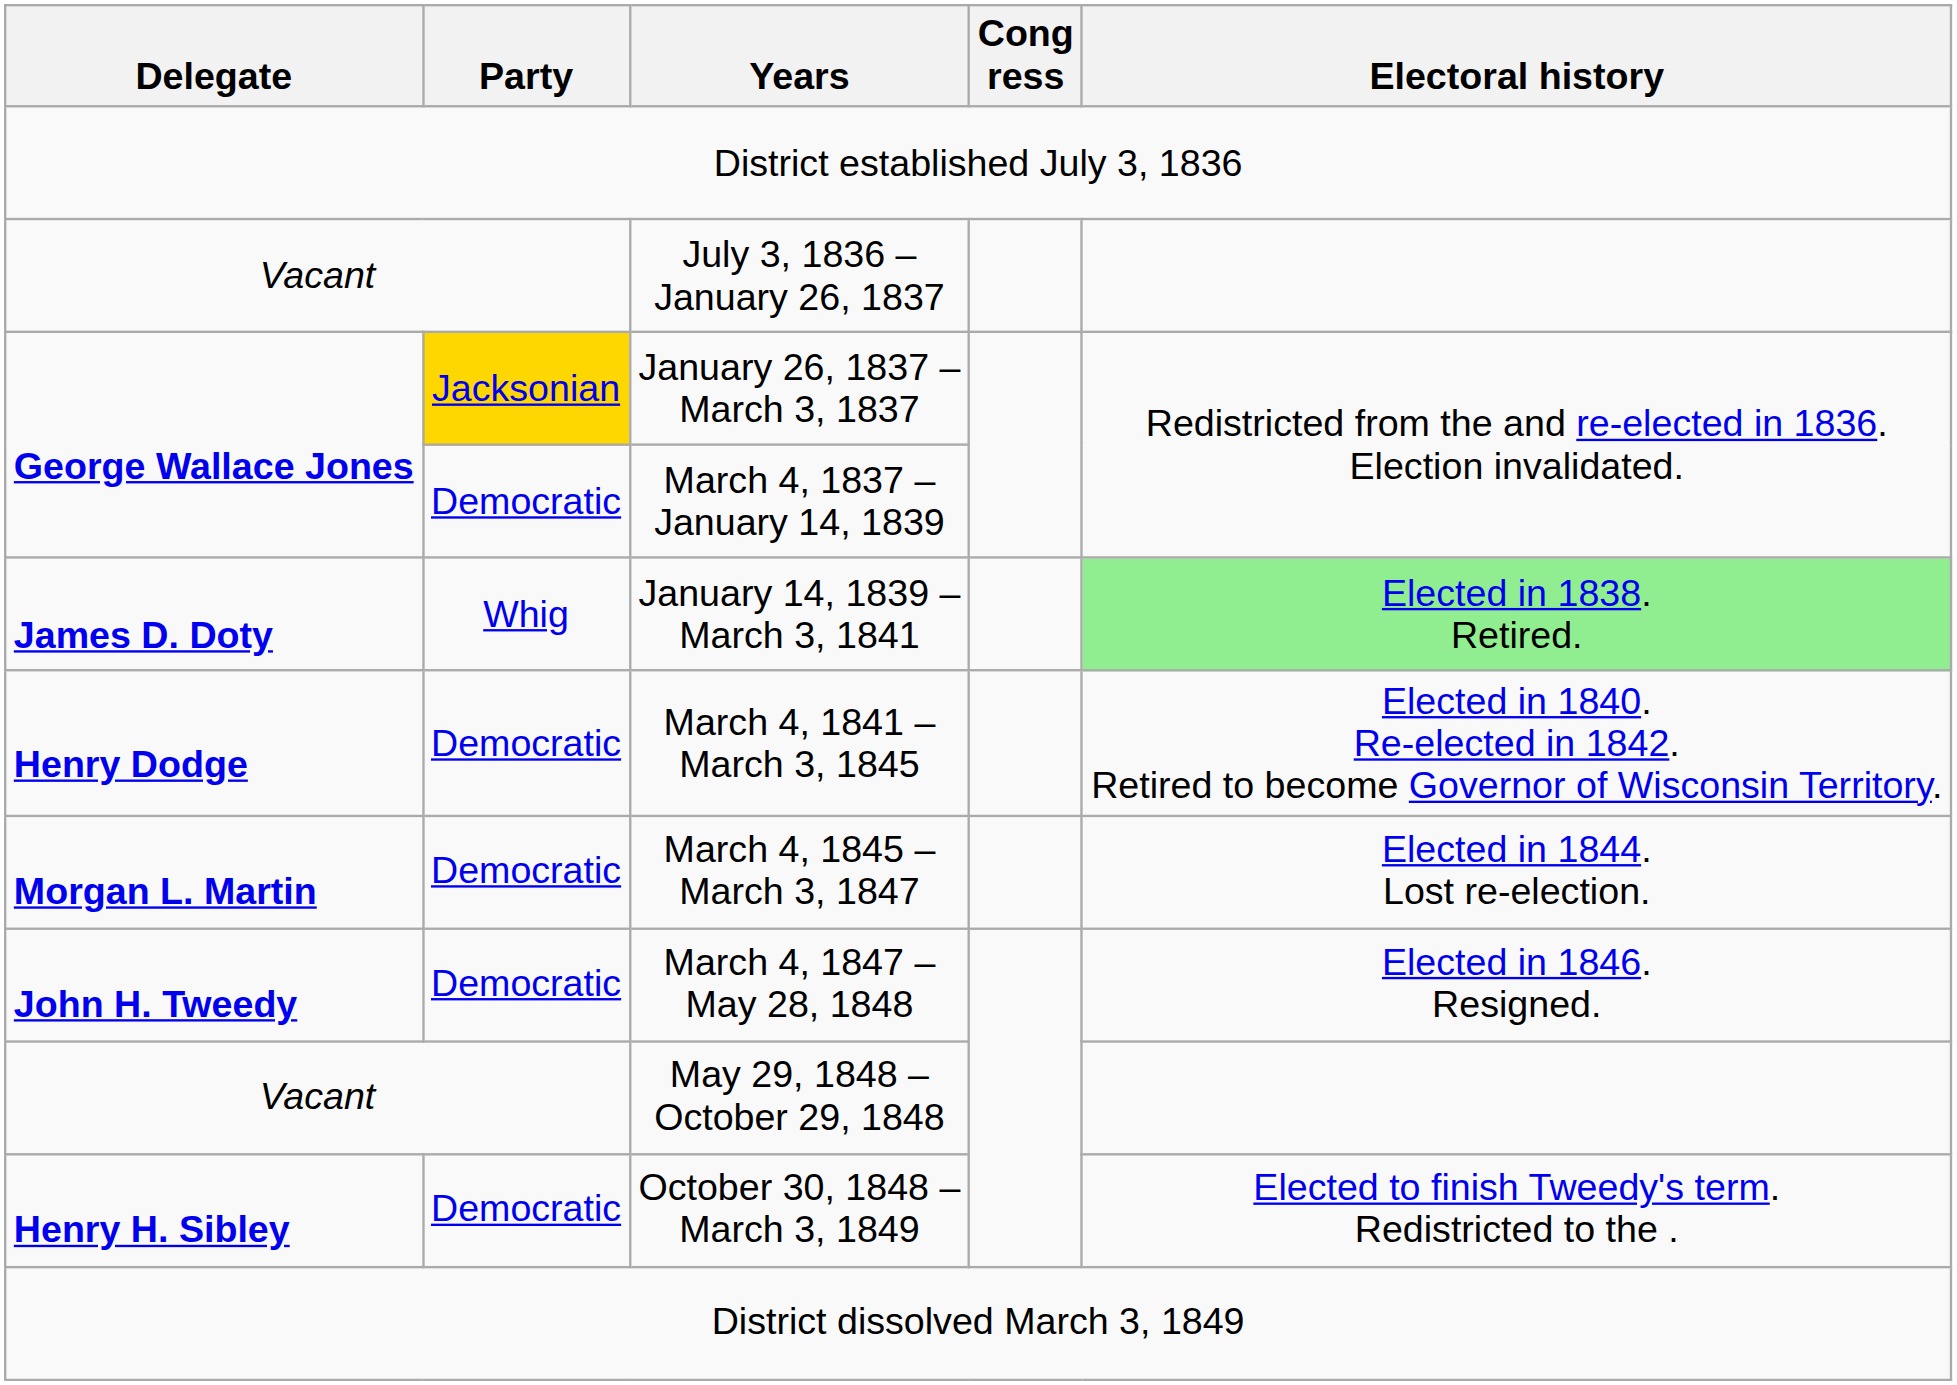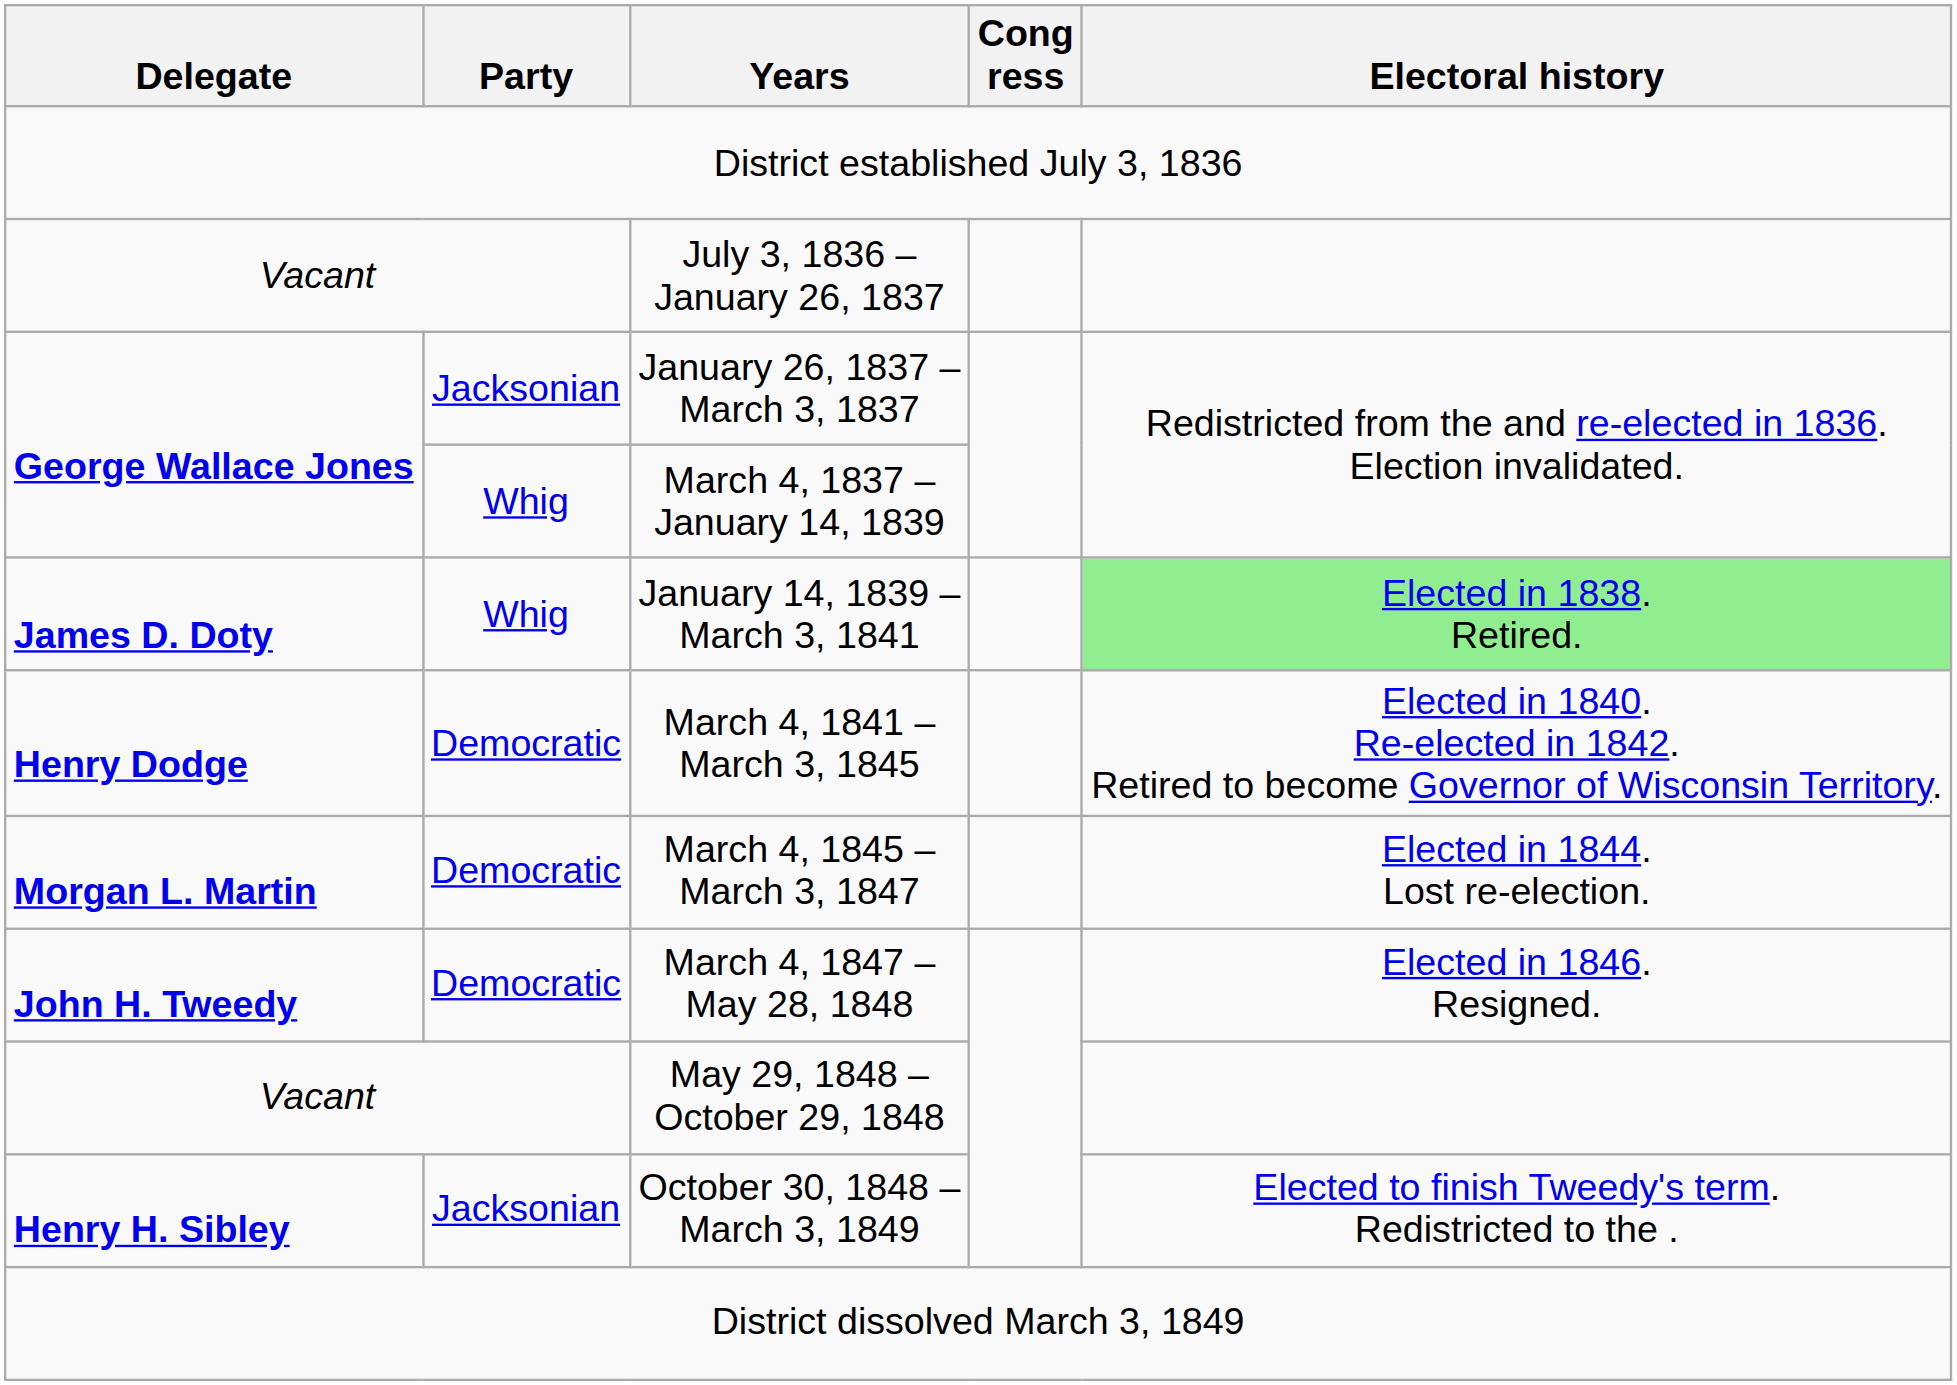 <table class=wikitable style="text-align:center">
 <tr valign=bottom>
 <th>Delegate</th>
 <th>Party</th>
 <th>Years</th>
 <th>Cong<br>ress</th>
 <th>Electoral history</th>
 </tr>
 <tr style="height:3em">
 <td colspan=5>District established July 3, 1836</td>
 </tr>
 <tr style="height:3em">
 <td colspan=2><em>Vacant</em></td>
 <td nowrap>July 3, 1836 –<br>January 26, 1837</td>
 <td></td>
 <td></td>
 </tr>
 <tr style="height:3em">
 <td align=left rowspan=2><br><strong><a href='#'>George Wallace Jones</a></strong><br></td>
-<td style="background: gold;"><a href='#'>Jacksonian</a></td>
+<td><a href='#'>Jacksonian</a></td>
 <td nowrap>January 26, 1837 –<br>March 3, 1837</td>
 <td rowspan=2></td>
 <td rowspan=2>Redistricted from the  and <a href='#'>re-elected in 1836</a>.<br>Election invalidated.</td>
 </tr>
 <tr style="height:3em">
-<td><a href='#'>Democratic</a></td>
+<td><a href='#'>Whig</a></td>
 <td nowrap>March 4, 1837 –<br>January 14, 1839</td>
 </tr>
 <tr style="height:3em">
 <td align=left><br><strong><a href='#'>James D. Doty</a></strong><br></td>
 <td><a href='#'>Whig</a></td>
 <td nowrap>January 14, 1839 –<br>March 3, 1841</td>
 <td></td>
 <td style="background: lightgreen;"><a href='#'>Elected in 1838</a>.<br>Retired.</td>
 </tr>
 <tr style="height:3em">
 <td align=left><br><strong><a href='#'>Henry Dodge</a></strong><br></td>
 <td><a href='#'>Democratic</a></td>
 <td nowrap>March 4, 1841 –<br>March 3, 1845</td>
 <td></td>
 <td><a href='#'>Elected in 1840</a>.<br><a href='#'>Re-elected in 1842</a>.<br>Retired to become <a href='#'>Governor of Wisconsin Territory</a>.</td>
 </tr>
 <tr style="height:3em">
 <td align=left><br><strong><a href='#'>Morgan L. Martin</a></strong><br></td>
 <td><a href='#'>Democratic</a></td>
 <td nowrap>March 4, 1845 –<br>March 3, 1847</td>
 <td></td>
 <td><a href='#'>Elected in 1844</a>.<br>Lost re-election.</td>
 </tr>
 <tr style="height:3em">
 <td align=left><br><strong><a href='#'>John H. Tweedy</a></strong><br></td>
 <td><a href='#'>Democratic</a></td>
 <td nowrap>March 4, 1847 –<br>May 28, 1848</td>
 <td rowspan=3></td>
 <td><a href='#'>Elected in 1846</a>.<br>Resigned.</td>
 </tr>
 <tr style="height:3em">
 <td colspan=2><em>Vacant</em></td>
 <td nowrap>May 29, 1848 –<br>October 29, 1848</td>
 <td></td>
 </tr>
 <tr style="height:3em">
 <td align=left><br><strong><a href='#'>Henry H. Sibley</a></strong><br></td>
-<td><a href='#'>Democratic</a></td>
+<td><a href='#'>Jacksonian</a></td>
 <td nowrap>October 30, 1848 –<br>March 3, 1849</td>
 <td><a href='#'>Elected to finish Tweedy's term</a>.<br>Redistricted to the .</td>
 </tr>
 <tr style="height:3em">
 <td colspan=5>District dissolved March 3, 1849</td>
 </tr>
 </table>
